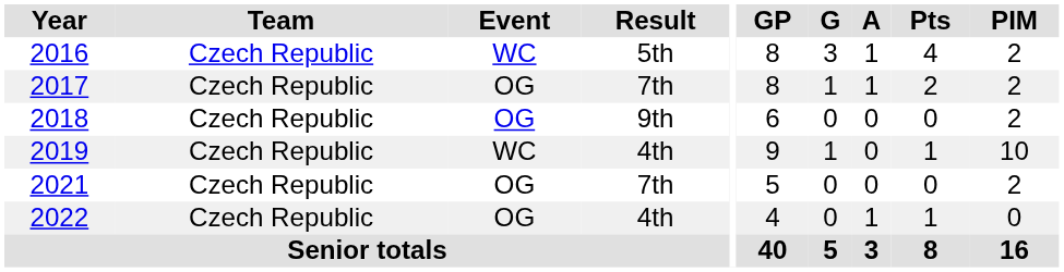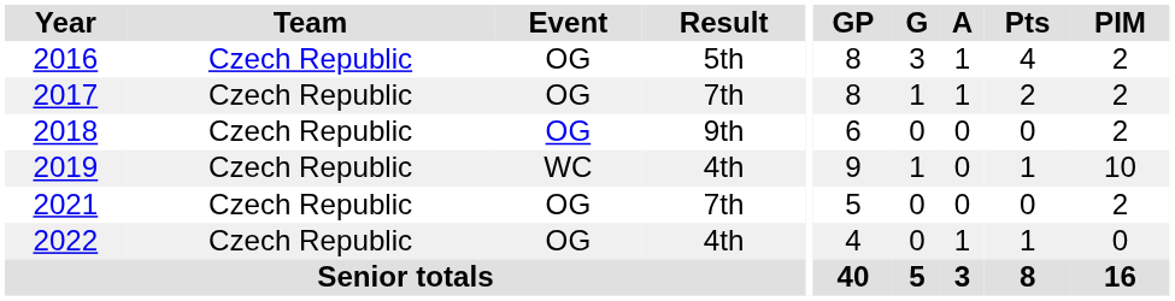 <table border="0" cellpadding="1" cellspacing="0" ID="Table3" style="text-align:center; width:40em">
 <tr ALIGN="center" bgcolor="#e0e0e0">
 <th>Year</th>
 <th>Team</th>
 <th>Event</th>
 <th>Result</th>
 <th rowspan="99" bgcolor="#ffffff"></th>
 <th>GP</th>
 <th>G</th>
 <th>A</th>
 <th>Pts</th>
 <th>PIM</th>
 </tr>
 <tr>
 <td><a href='#'>2016</a></td>
 <td><a href='#'>Czech Republic</a></td>
-<td><a href='#'>WC</a></td>
+<td>OG</td>
 <td>5th</td>
 <td>8</td>
 <td>3</td>
 <td>1</td>
 <td>4</td>
 <td>2</td>
 </tr>
 <tr bgcolor="#f0f0f0">
 <td><a href='#'>2017</a></td>
 <td>Czech Republic</td>
 <td>OG</td>
 <td>7th</td>
 <td>8</td>
 <td>1</td>
 <td>1</td>
 <td>2</td>
 <td>2</td>
 </tr>
 <tr>
 <td><a href='#'>2018</a></td>
 <td>Czech Republic</td>
 <td><a href='#'>OG</a></td>
 <td>9th</td>
 <td>6</td>
 <td>0</td>
 <td>0</td>
 <td>0</td>
 <td>2</td>
 </tr>
 <tr bgcolor="#f0f0f0">
 <td><a href='#'>2019</a></td>
 <td>Czech Republic</td>
 <td>WC</td>
 <td>4th</td>
 <td>9</td>
 <td>1</td>
 <td>0</td>
 <td>1</td>
 <td>10</td>
 </tr>
 <tr>
 <td><a href='#'>2021</a></td>
 <td>Czech Republic</td>
 <td>OG</td>
 <td>7th</td>
 <td>5</td>
 <td>0</td>
 <td>0</td>
 <td>0</td>
 <td>2</td>
 </tr>
 <tr bgcolor="#f0f0f0">
 <td><a href='#'>2022</a></td>
 <td>Czech Republic</td>
 <td>OG</td>
 <td>4th</td>
 <td>4</td>
 <td>0</td>
 <td>1</td>
 <td>1</td>
 <td>0</td>
 </tr>
 <tr bgcolor="#e0e0e0">
 <th colspan="4">Senior totals</th>
 <th>40</th>
 <th>5</th>
 <th>3</th>
 <th>8</th>
 <th>16</th>
 </tr>
 </table>
